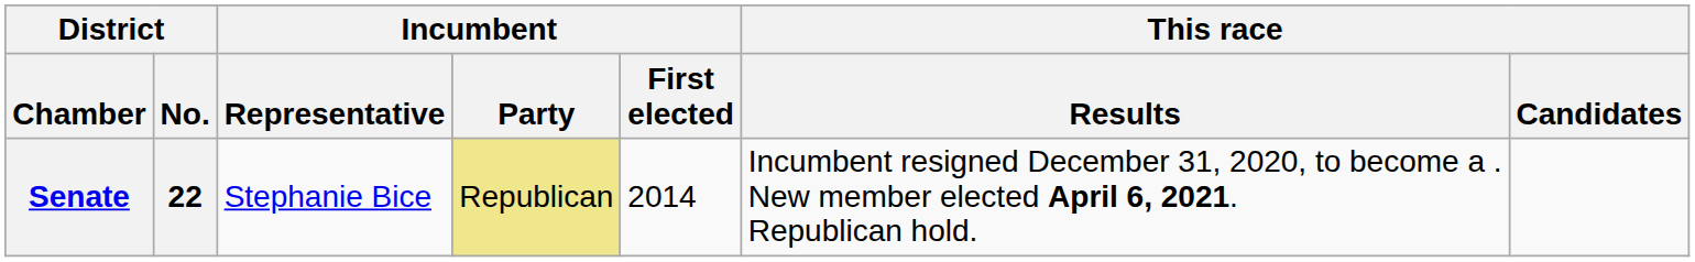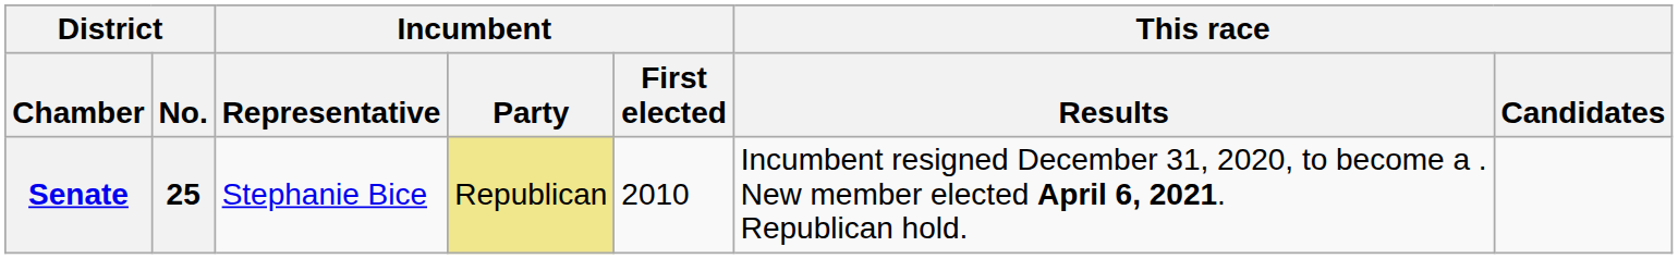 <table class="wikitable sortable">
 <tr valign=bottom>
 <th colspan="2">District</th>
 <th colspan="3">Incumbent</th>
 <th colspan="2">This race</th>
 </tr>
 <tr valign=bottom>
 <th>Chamber</th>
 <th>No.</th>
 <th>Representative</th>
 <th>Party</th>
 <th>First<br>elected</th>
 <th>Results</th>
 <th>Candidates</th>
 </tr>
 <tr>
 <th><a href='#'>Senate</a></th>
-<th>22</th>
+<th>25</th>
 <td><a href='#'>Stephanie Bice</a></td>
 <td style="background: khaki;">Republican</td>
-<td>2014</td>
+<td>2010</td>
 <td>Incumbent resigned December 31, 2020, to become a .<br>New member elected <strong>April 6, 2021</strong>.<br>Republican hold.</td>
 <td nowrap></td>
 </tr>
 </table>
